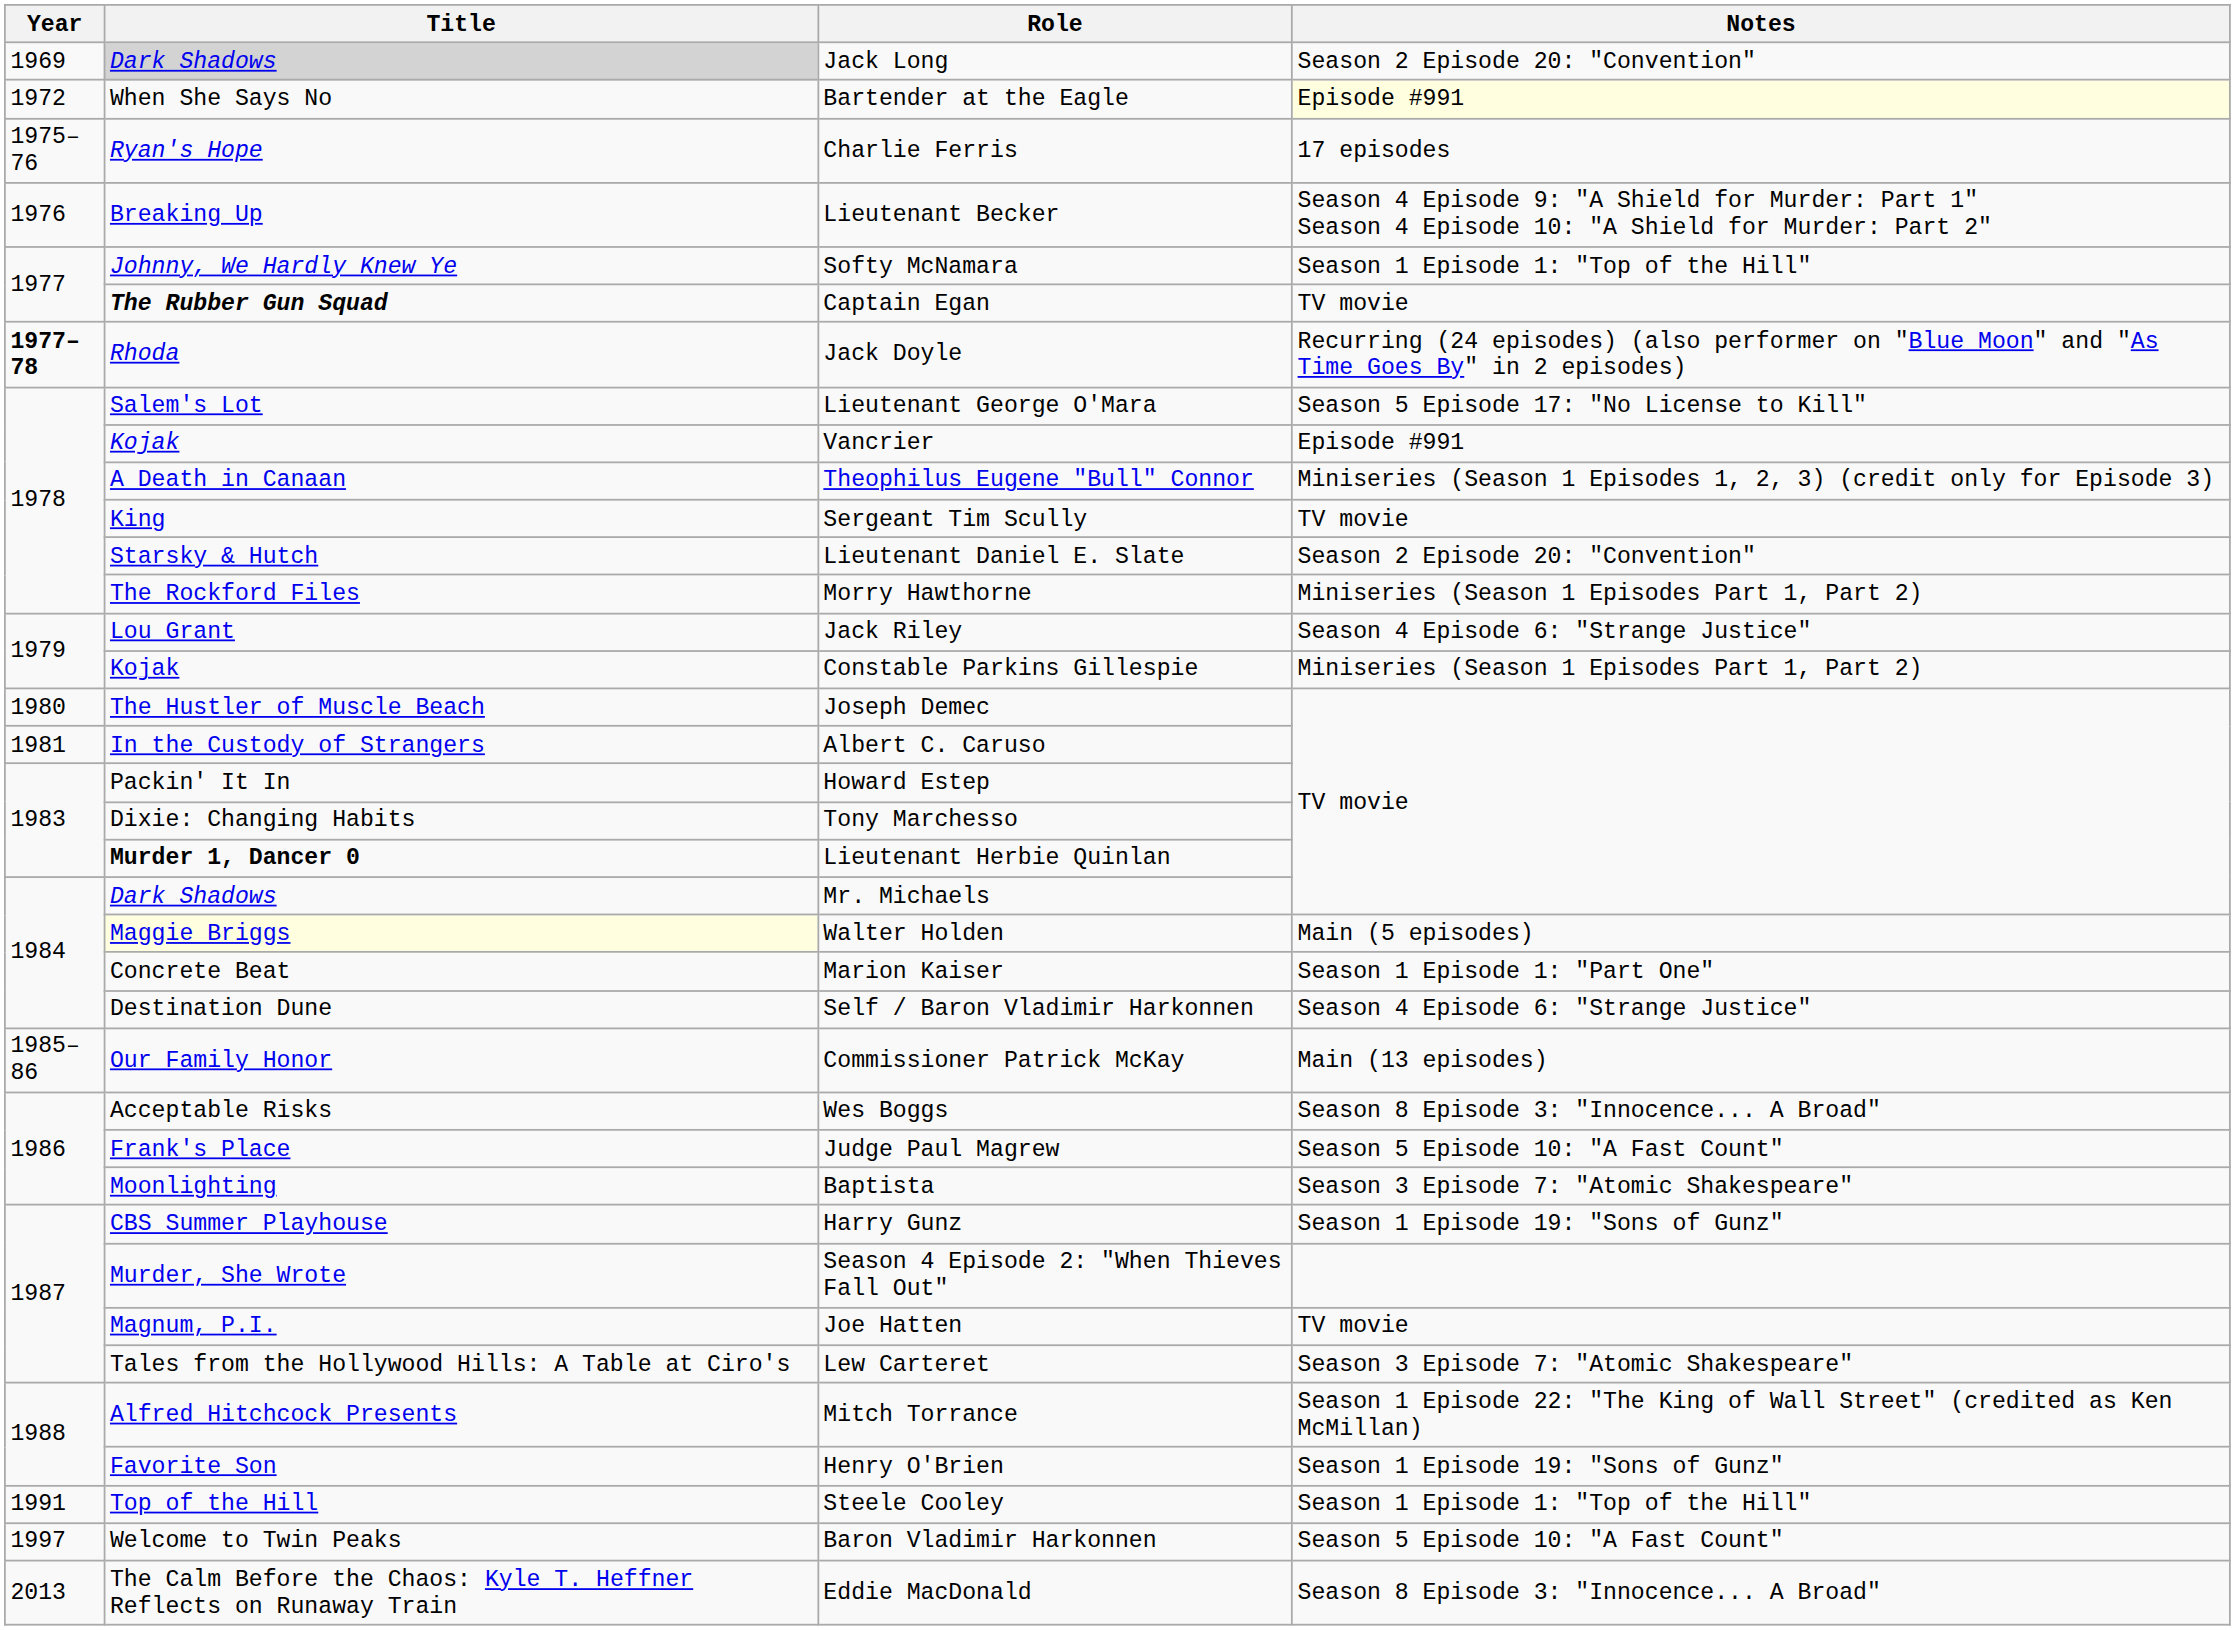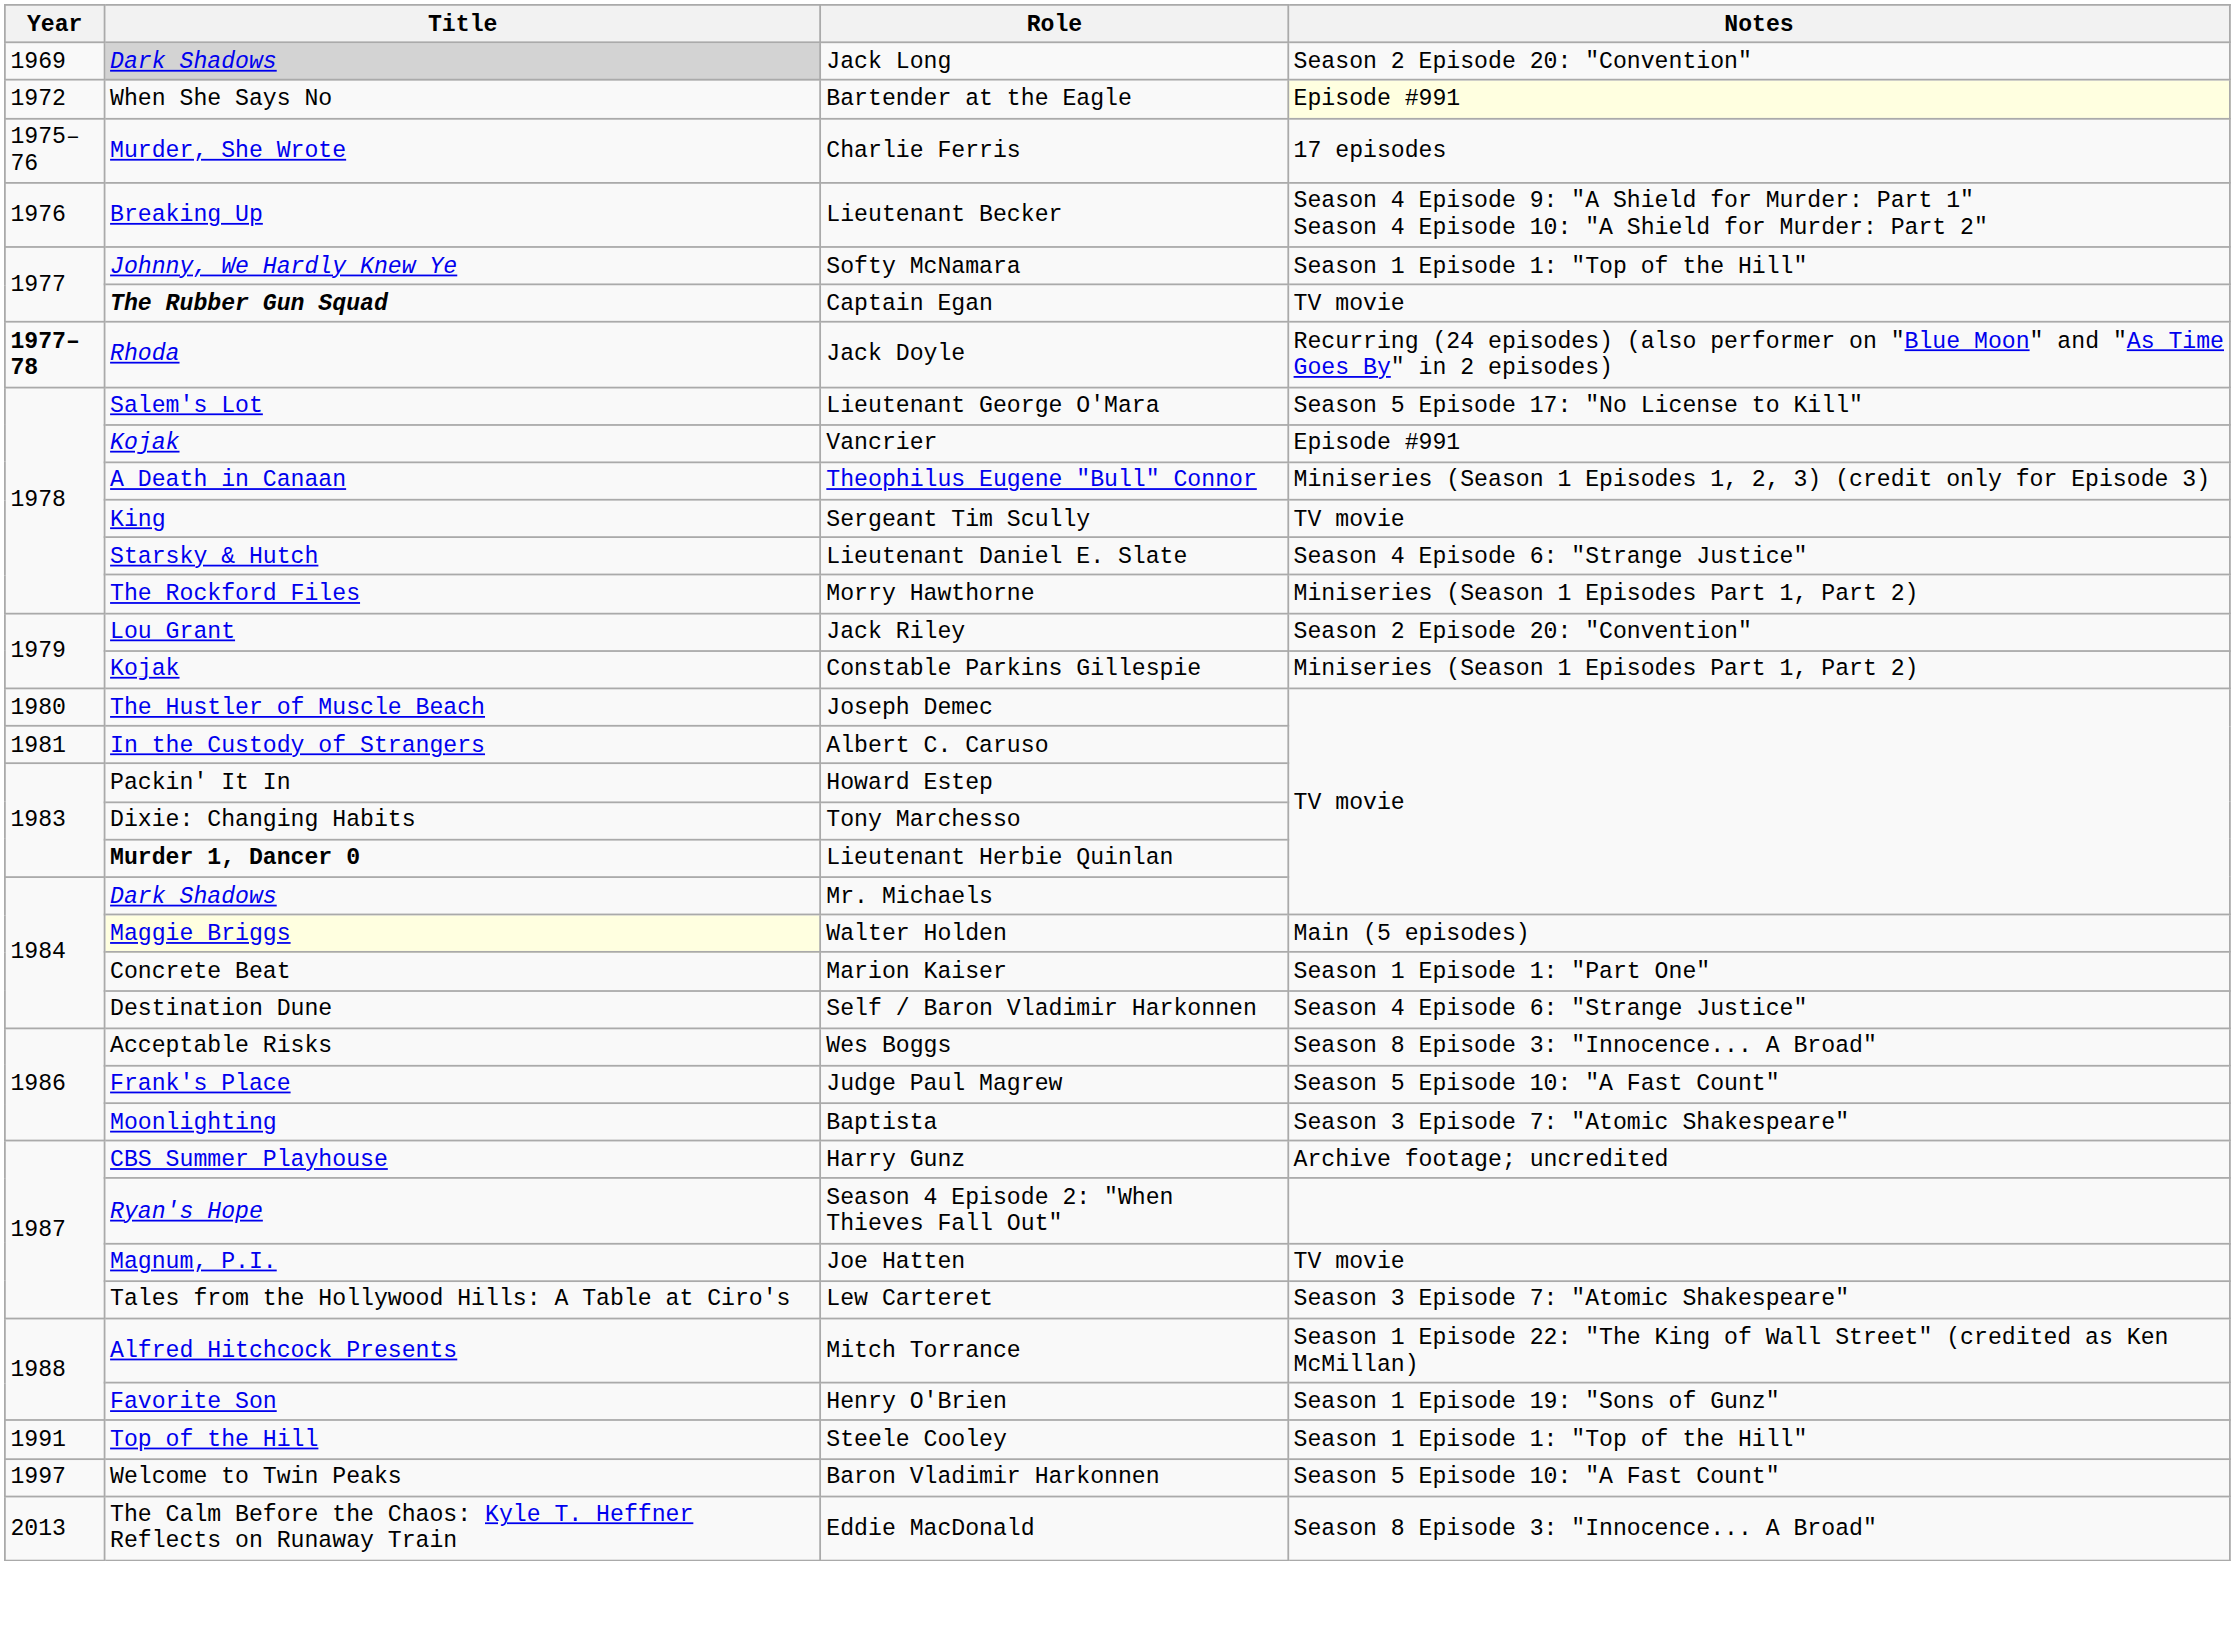 <table class="wikitable sortable">
 <tr>
 <th>Year</th>
 <th>Title</th>
 <th>Role</th>
 <th class="unsortable">Notes</th>
 </tr>
 <tr>
 <td>1969</td>
 <td style="background: lightgrey;"><em><a href='#'>Dark Shadows</a></em></td>
 <td>Jack Long</td>
 <td>Season 2 Episode 20: "Convention"</td>
 </tr>
 <tr>
 <td>1972</td>
 <td></em>When She Says No<em></td>
 <td>Bartender at the Eagle</td>
 <td style="background: lightyellow;">Episode #991</td>
 </tr>
 <tr>
 <td>1975–76</td>
-<td><em><a href='#'>Ryan's Hope</a></em></td>
+<td></em><a href='#'>Murder, She Wrote</a><em></td>
 <td>Charlie Ferris</td>
 <td>17 episodes</td>
 </tr>
 <tr>
 <td>1976</td>
 <td></em><a href='#'>Breaking Up</a><em></td>
 <td>Lieutenant Becker</td>
 <td>Season 4 Episode 9: "A Shield for Murder: Part 1"<br>Season 4 Episode 10: "A Shield for Murder: Part 2"</td>
 </tr>
 <tr>
 <td rowspan="2">1977</td>
 <td><em><a href='#'>Johnny, We Hardly Knew Ye</a></em></td>
 <td>Softy McNamara</td>
 <td>Season 1 Episode 1: "Top of the Hill"</td>
 </tr>
 <tr>
 <td><strong><em>The Rubber Gun Squad</em></strong></td>
 <td>Captain Egan</td>
 <td>TV movie</td>
 </tr>
 <tr>
 <td><strong>1977–78</strong></td>
 <td><em><a href='#'>Rhoda</a></td>
 <td>Jack Doyle</td>
 <td>Recurring (24 episodes) (also performer on "<a href='#'>Blue Moon</a>" and "<a href='#'>As Time Goes By</a>" in 2 episodes)</td>
 </tr>
 <tr>
 <td rowspan="6">1978</td>
 <td></em><a href='#'>Salem's Lot</a><em></td>
 <td>Lieutenant George O'Mara</td>
 <td>Season 5 Episode 17: "No License to Kill"</td>
 </tr>
 <tr>
 <td><em><a href='#'>Kojak</a></em></td>
 <td>Vancrier</td>
 <td>Episode #991</td>
 </tr>
 <tr>
 <td></em><a href='#'>A Death in Canaan</a><em></td>
 <td><a href='#'>Theophilus Eugene "Bull" Connor</a></td>
 <td>Miniseries (Season 1 Episodes 1, 2, 3) (credit only for Episode 3)</td>
 </tr>
 <tr>
 <td></em><a href='#'>King</a><em></td>
 <td>Sergeant Tim Scully</td>
 <td>TV movie</td>
 </tr>
 <tr>
 <td></em><a href='#'>Starsky & Hutch</a><em></td>
 <td>Lieutenant Daniel E. Slate</td>
-<td>Season 2 Episode 20: "Convention"</td>
+<td>Season 4 Episode 6: "Strange Justice"</td>
 </tr>
 <tr>
 <td></em><a href='#'>The Rockford Files</a><em></td>
 <td>Morry Hawthorne</td>
 <td>Miniseries (Season 1 Episodes Part 1, Part 2)</td>
 </tr>
 <tr>
 <td rowspan="2">1979</td>
 <td></em><a href='#'>Lou Grant</a><em></td>
 <td>Jack Riley</td>
-<td>Season 4 Episode 6: "Strange Justice"</td>
+<td>Season 2 Episode 20: "Convention"</td>
 </tr>
 <tr>
 <td></em><a href='#'>Kojak</a><em></td>
 <td>Constable Parkins Gillespie</td>
 <td>Miniseries (Season 1 Episodes Part 1, Part 2)</td>
 </tr>
 <tr>
 <td>1980</td>
 <td></em><a href='#'>The Hustler of Muscle Beach</a><em></td>
 <td>Joseph Demec</td>
 <td rowspan="6">TV movie</td>
 </tr>
 <tr>
 <td>1981</td>
 <td></em><a href='#'>In the Custody of Strangers</a><em></td>
 <td>Albert C. Caruso</td>
 </tr>
 <tr>
 <td rowspan="3">1983</td>
 <td></em>Packin' It In<em></td>
 <td>Howard Estep</td>
 </tr>
 <tr>
 <td></em>Dixie: Changing Habits<em></td>
 <td>Tony Marchesso</td>
 </tr>
 <tr>
 <td><strong></em>Murder 1, Dancer 0<em></strong></td>
 <td>Lieutenant Herbie Quinlan</td>
 </tr>
 <tr>
 <td rowspan="4">1984</td>
 <td><em><a href='#'>Dark Shadows</a></em></td>
 <td>Mr. Michaels</td>
 </tr>
 <tr>
 <td style="background: lightyellow;"></em><a href='#'>Maggie Briggs</a><em></td>
 <td>Walter Holden</td>
 <td>Main (5 episodes)</td>
 </tr>
 <tr>
 <td></em>Concrete Beat<em></td>
 <td>Marion Kaiser</td>
 <td>Season 1 Episode 1: "Part One"</td>
 </tr>
 <tr>
 <td></em>Destination Dune<em></td>
 <td>Self / Baron Vladimir Harkonnen</td>
 <td>Season 4 Episode 6: "Strange Justice"</td>
 </tr>
 <tr>
-<td>1985–86</td>
-<td></em><a href='#'>Our Family Honor</a><em></td>
-<td>Commissioner Patrick McKay</td>
-<td>Main (13 episodes)</td>
-</tr>
-<tr>
 <td rowspan="3">1986</td>
 <td></em>Acceptable Risks<em></td>
 <td>Wes Boggs</td>
 <td>Season 8 Episode 3: "Innocence... A Broad"</td>
 </tr>
 <tr>
 <td></em><a href='#'>Frank's Place</a><em></td>
 <td>Judge Paul Magrew</td>
 <td>Season 5 Episode 10: "A Fast Count"</td>
 </tr>
 <tr>
 <td></em><a href='#'>Moonlighting</a><em></td>
 <td>Baptista</td>
 <td>Season 3 Episode 7: "Atomic Shakespeare"</td>
 </tr>
 <tr>
 <td rowspan="4">1987</td>
 <td></em><a href='#'>CBS Summer Playhouse</a><em></td>
 <td>Harry Gunz</td>
-<td>Season 1 Episode 19: "Sons of Gunz"</td>
+<td>Archive footage; uncredited</td>
 </tr>
 <tr>
-<td></em><a href='#'>Murder, She Wrote</a><em></td>
+<td><em><a href='#'>Ryan's Hope</a></em></td>
 <td Coach Kevin Cauldwell>Season 4 Episode 2: "When Thieves Fall Out"</td>
 </tr>
 <tr>
 <td></em><a href='#'>Magnum, P.I.</a><em></td>
 <td>Joe Hatten</td>
 <td>TV movie</td>
 </tr>
 <tr>
 <td></em>Tales from the Hollywood Hills: A Table at Ciro's<em></td>
 <td>Lew Carteret</td>
 <td>Season 3 Episode 7: "Atomic Shakespeare"</td>
 </tr>
 <tr>
 <td rowspan="2">1988</td>
 <td></em><a href='#'>Alfred Hitchcock Presents</a><em></td>
 <td>Mitch Torrance</td>
 <td>Season 1 Episode 22: "The King of Wall Street" (credited as Ken McMillan)</td>
 </tr>
 <tr>
 <td></em><a href='#'>Favorite Son</a><em></td>
 <td>Henry O'Brien</td>
 <td>Season 1 Episode 19: "Sons of Gunz"</td>
 </tr>
 <tr>
 <td>1991</td>
 <td></em><a href='#'>Top of the Hill</a><em></td>
 <td>Steele Cooley</td>
 <td>Season 1 Episode 1: "Top of the Hill"</td>
 </tr>
 <tr>
 <td>1997</td>
 <td></em>Welcome to Twin Peaks<em></td>
 <td>Baron Vladimir Harkonnen</td>
 <td>Season 5 Episode 10: "A Fast Count"</td>
 </tr>
 <tr>
 <td>2013</td>
 <td></em>The Calm Before the Chaos: <a href='#'>Kyle T. Heffner</a> Reflects on Runaway Train<em></td>
 <td>Eddie MacDonald</td>
 <td>Season 8 Episode 3: "Innocence... A Broad"</td>
 </tr>
 </table>
